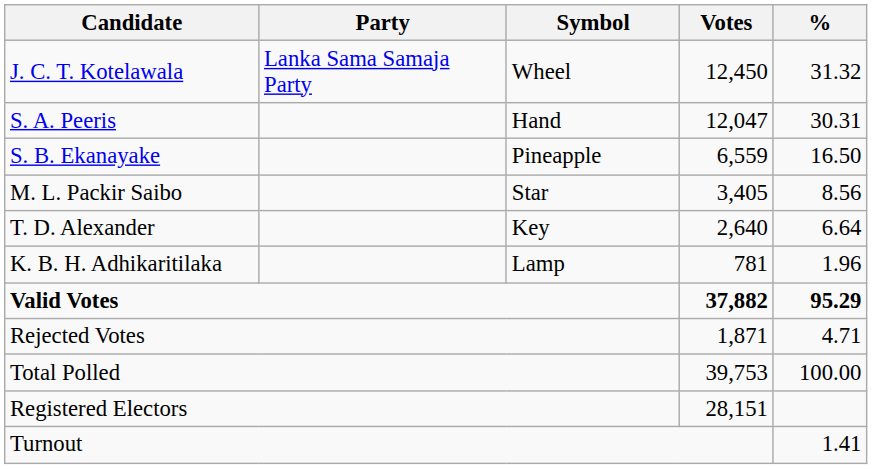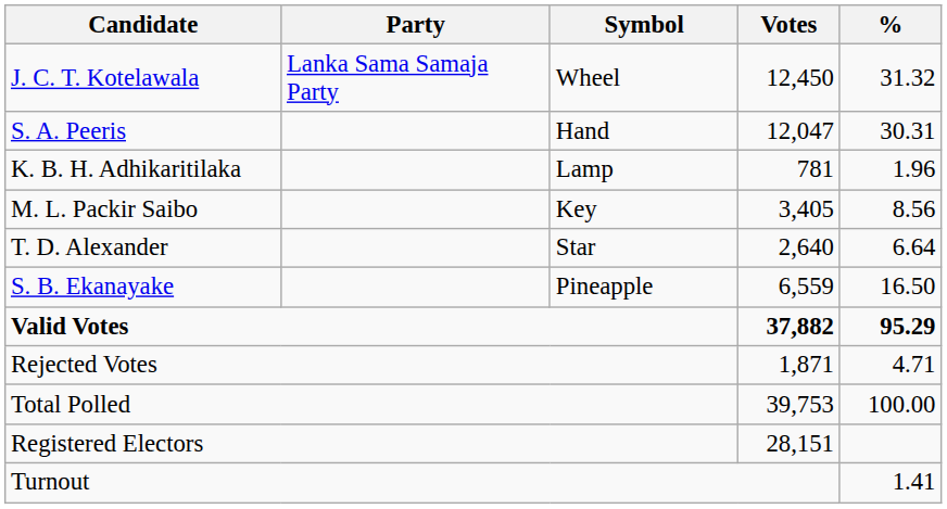 <table class="wikitable" border="1" style="text-align:right;">
 <tr>
 <th align=left width="180">Candidate</th>
 <th align=left width="180">Party</th>
 <th align=left width="120">Symbol</th>
 <th align=left width="60">Votes</th>
 <th align=left width="60">%</th>
 </tr>
 <tr>
 <td align=left><a href='#'>J. C. T. Kotelawala</a></td>
 <td align=left><a href='#'>Lanka Sama Samaja Party</a></td>
 <td align=left>Wheel</td>
 <td>12,450</td>
 <td>31.32</td>
 </tr>
 <tr>
 <td align=left><a href='#'>S. A. Peeris</a></td>
 <td align=left></td>
 <td align=left>Hand</td>
 <td>12,047</td>
 <td>30.31</td>
 </tr>
 <tr>
-<td align=left><a href='#'>S. B. Ekanayake</a></td>
+<td align=left>K. B. H. Adhikaritilaka</td>
 <td align=left></td>
-<td align=left>Pineapple</td>
-<td>6,559</td>
-<td>16.50</td>
+<td align=left>Lamp</td>
+<td>781</td>
+<td>1.96</td>
 </tr>
 <tr>
 <td align=left>M. L. Packir Saibo</td>
 <td align=left></td>
-<td align=left>Star</td>
+<td align=left>Key</td>
 <td>3,405</td>
 <td>8.56</td>
 </tr>
 <tr>
 <td align=left>T. D. Alexander</td>
 <td align=left></td>
-<td align=left>Key</td>
+<td align=left>Star</td>
 <td>2,640</td>
 <td>6.64</td>
 </tr>
 <tr>
-<td align=left>K. B. H. Adhikaritilaka</td>
+<td align=left><a href='#'>S. B. Ekanayake</a></td>
 <td align=left></td>
-<td align=left>Lamp</td>
-<td>781</td>
-<td>1.96</td>
+<td align=left>Pineapple</td>
+<td>6,559</td>
+<td>16.50</td>
 </tr>
 <tr>
 <td align=left colspan=3><strong>Valid Votes</strong></td>
 <td><strong>37,882</strong></td>
 <td><strong>95.29</strong></td>
 </tr>
 <tr>
 <td align=left colspan=3>Rejected Votes</td>
 <td>1,871</td>
 <td>4.71</td>
 </tr>
 <tr>
 <td align=left colspan=3>Total Polled</td>
 <td>39,753</td>
 <td>100.00</td>
 </tr>
 <tr>
 <td align=left colspan=3>Registered Electors</td>
 <td>28,151</td>
 <td></td>
 </tr>
 <tr>
 <td align=left colspan=4>Turnout</td>
 <td>1.41</td>
 </tr>
 </table>
